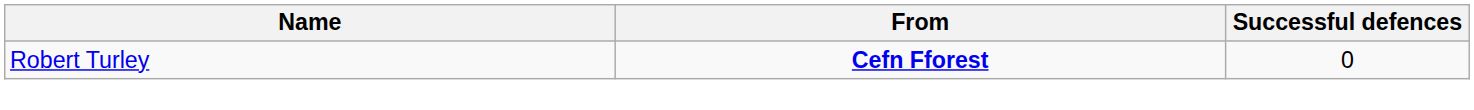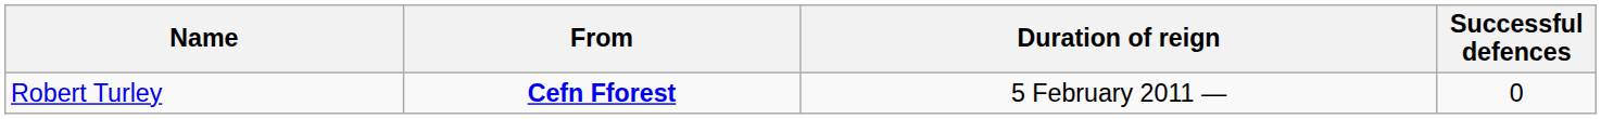 <table class="wikitable" style="width:80%;">
 <tr>
 <th style="width:25%;">Name</th>
 <th style="width:25%;">From</th>
+<th style="width:40%;">Duration of reign</th>
 <th style="width:10%;">Successful defences</th>
 </tr>
 <tr align=center>
 <td align=left><a href='#'>Robert Turley</a></td>
 <td><strong><a href='#'>Cefn Fforest</a></strong></td>
+<td>5 February 2011 —</td>
 <td>0</td>
 </tr>
 </table>
